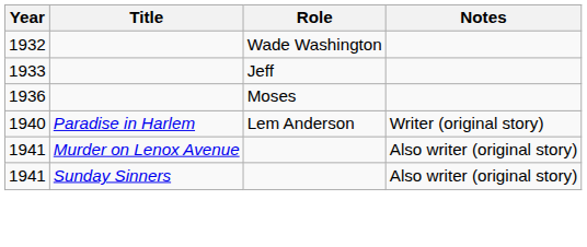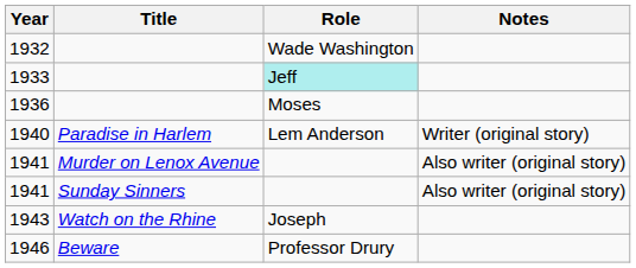 <table class="wikitable sortable">
 <tr>
 <th>Year</th>
 <th>Title</th>
 <th class="unsortable">Role</th>
 <th class="unsortable">Notes</th>
 </tr>
 <tr>
 <td>1932</td>
 <td><em></em></td>
 <td>Wade Washington</td>
 <td></td>
 </tr>
 <tr>
 <td>1933</td>
 <td><em></em></td>
-<td>Jeff</td>
+<td style="background: paleturquoise;">Jeff</td>
 <td></td>
 </tr>
 <tr>
 <td>1936</td>
 <td><em></em></td>
 <td>Moses</td>
 <td></td>
 </tr>
 <tr>
 <td>1940</td>
 <td><em><a href='#'>Paradise in Harlem</a></em></td>
 <td>Lem Anderson</td>
 <td>Writer (original story)</td>
 </tr>
 <tr>
 <td>1941</td>
 <td><em><a href='#'>Murder on Lenox Avenue</a></em></td>
 <td></td>
 <td>Also writer (original story)</td>
 </tr>
 <tr>
 <td>1941</td>
 <td><em><a href='#'>Sunday Sinners</a></em></td>
 <td></td>
 <td>Also writer (original story)</td>
 </tr>
+<tr>
+<td>1943</td>
+<td><em><a href='#'>Watch on the Rhine</a></em></td>
+<td>Joseph</td>
+<td></td>
+</tr>
+<tr>
+<td>1946</td>
+<td><em><a href='#'>Beware</a></em></td>
+<td>Professor Drury</td>
+<td></td>
+</tr>
 </table>
